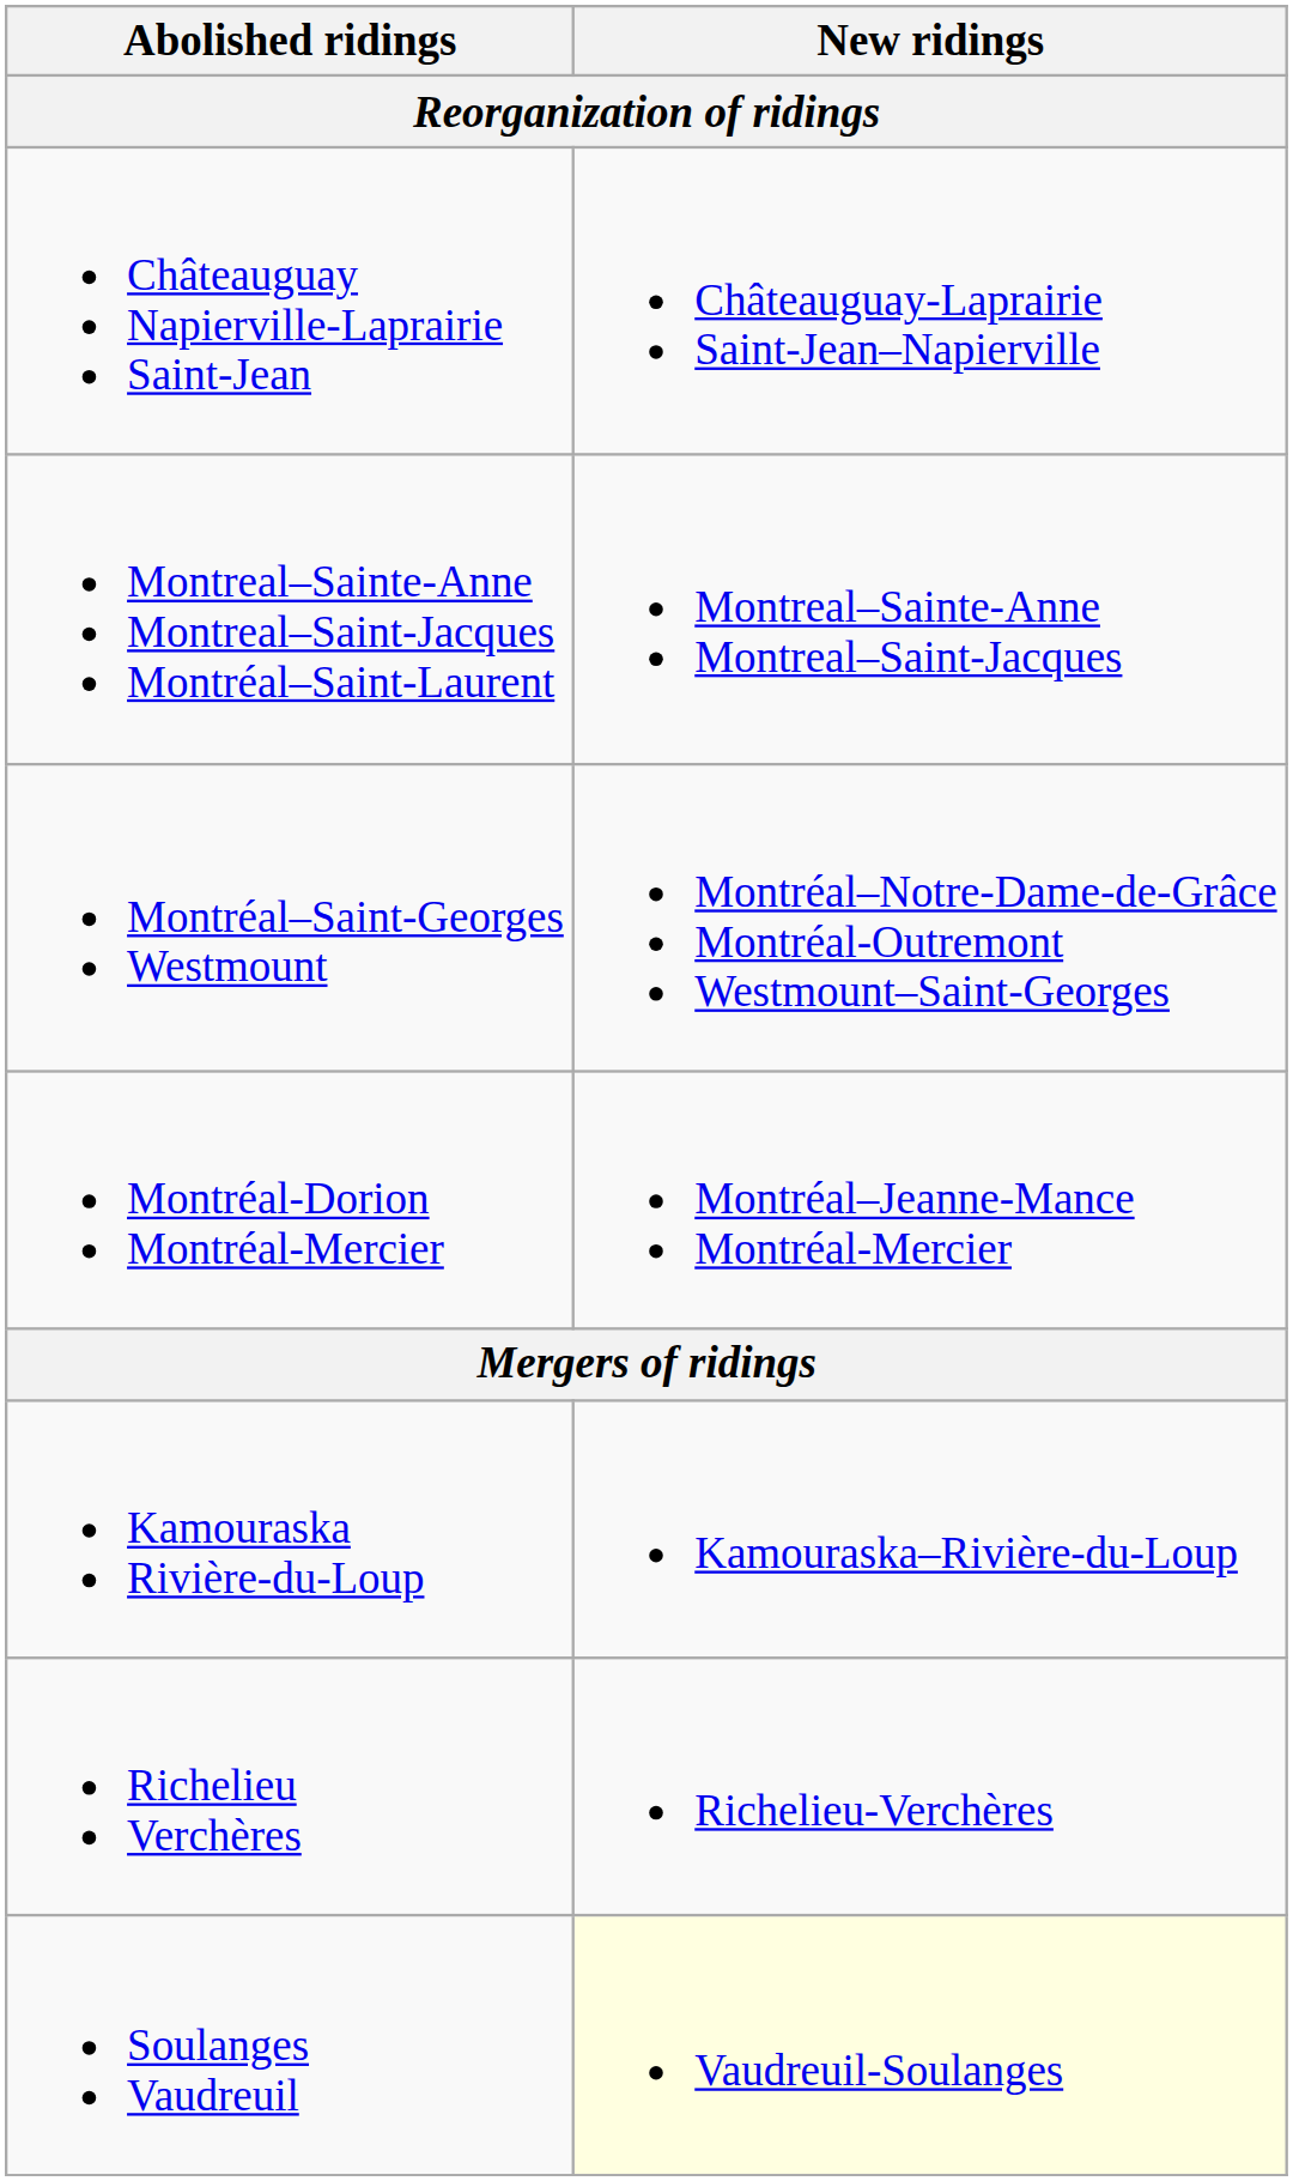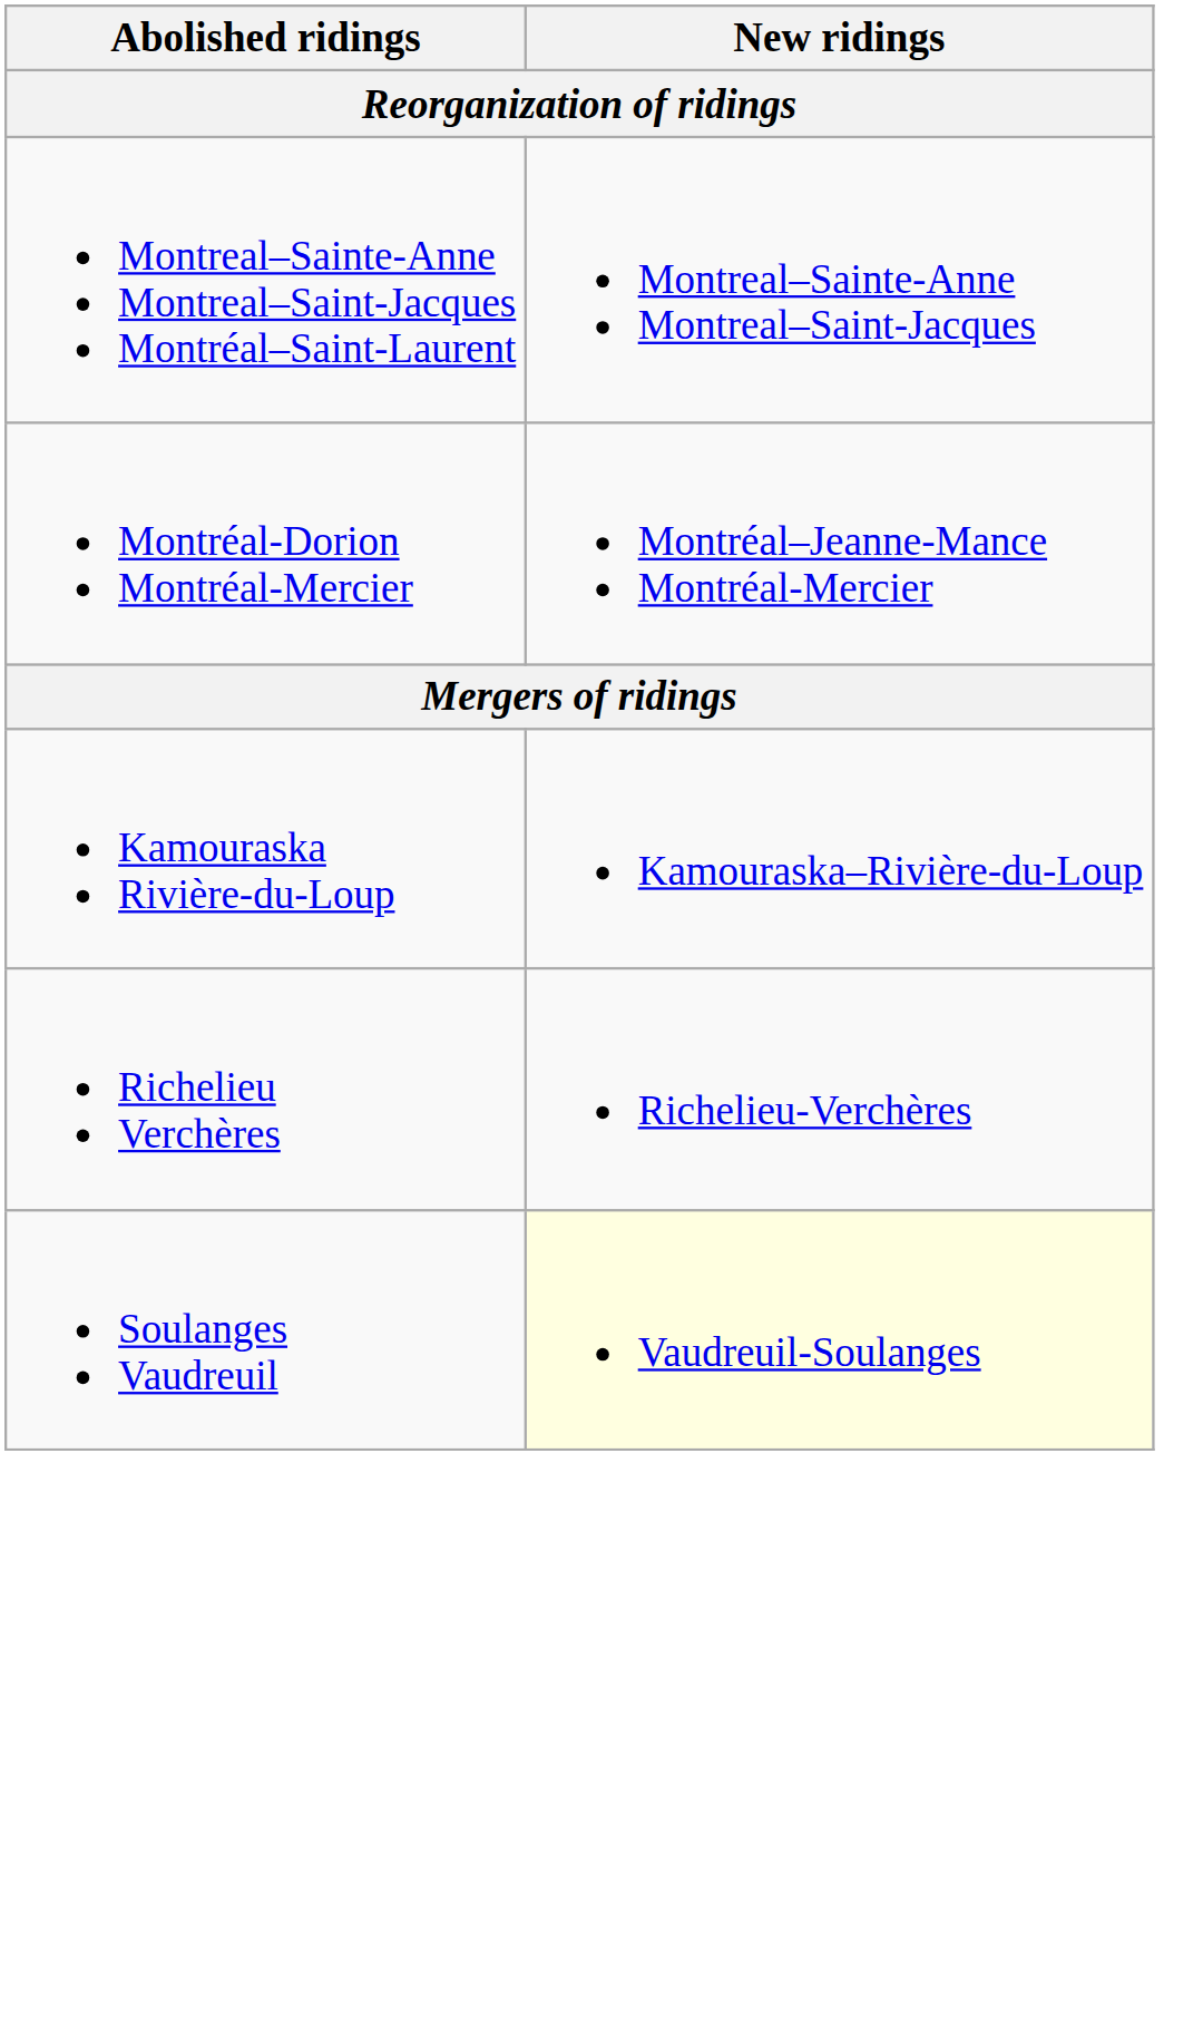 <table class="wikitable">
 <tr>
 <th>Abolished ridings</th>
 <th>New ridings</th>
 </tr>
 <tr>
 <th colspan="2"><em>Reorganization of ridings</em></th>
 </tr>
 <tr>
-<td><br><ul><li><a href='#'>Châteauguay</a></li><li><a href='#'>Napierville-Laprairie</a></li><li><a href='#'>Saint-Jean</a></li></ul></td>
-<td><br><ul><li><a href='#'>Châteauguay-Laprairie</a></li><li><a href='#'>Saint-Jean–Napierville</a></li></ul></td>
-</tr>
-<tr>
 <td><br><ul><li><a href='#'>Montreal–Sainte-Anne</a></li><li><a href='#'>Montreal–Saint-Jacques</a></li><li><a href='#'>Montréal–Saint-Laurent</a></li></ul></td>
 <td><br><ul><li><a href='#'>Montreal–Sainte-Anne</a></li><li><a href='#'>Montreal–Saint-Jacques</a></li></ul></td>
-</tr>
-<tr>
-<td><br><ul><li><a href='#'>Montréal–Saint-Georges</a></li><li><a href='#'>Westmount</a></li></ul></td>
-<td><br><ul><li><a href='#'>Montréal–Notre-Dame-de-Grâce</a></li><li><a href='#'>Montréal-Outremont</a></li><li><a href='#'>Westmount–Saint-Georges</a></li></ul></td>
 </tr>
 <tr>
 <td><br><ul><li><a href='#'>Montréal-Dorion</a></li><li><a href='#'>Montréal-Mercier</a></li></ul></td>
 <td><br><ul><li><a href='#'>Montréal–Jeanne-Mance</a></li><li><a href='#'>Montréal-Mercier</a></li></ul></td>
 </tr>
 <tr>
 <th colspan="2"><em>Mergers of ridings</em></th>
 </tr>
 <tr>
 <td><br><ul><li><a href='#'>Kamouraska</a></li><li><a href='#'>Rivière-du-Loup</a></li></ul></td>
 <td><br><ul><li><a href='#'>Kamouraska–Rivière-du-Loup</a></li></ul></td>
 </tr>
 <tr>
 <td><br><ul><li><a href='#'>Richelieu</a></li><li><a href='#'>Verchères</a></li></ul></td>
 <td><br><ul><li><a href='#'>Richelieu-Verchères</a></li></ul></td>
 </tr>
 <tr>
 <td><br><ul><li><a href='#'>Soulanges</a></li><li><a href='#'>Vaudreuil</a></li></ul></td>
 <td style="background: lightyellow;"><br><ul><li><a href='#'>Vaudreuil-Soulanges</a></li></ul></td>
 </tr>
 </table>
